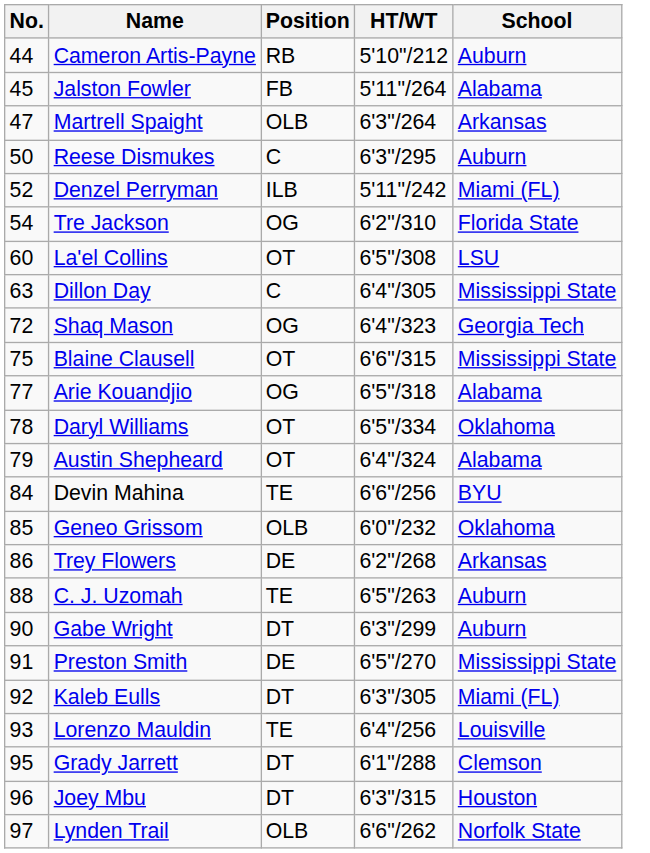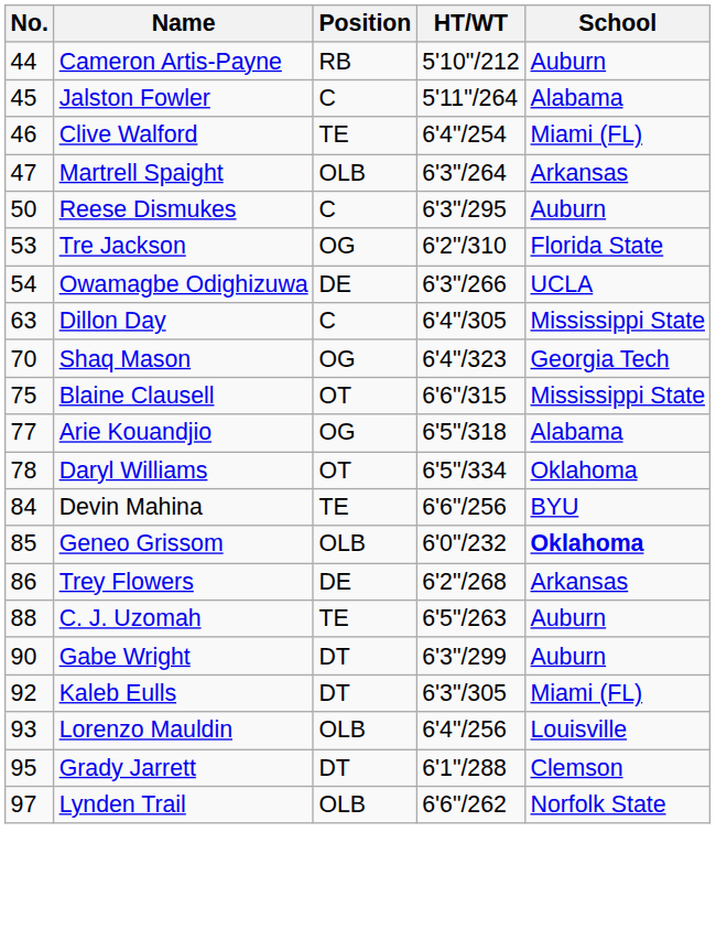 <table class="wikitable sortable">
 <tr>
 <th>No.</th>
 <th>Name</th>
 <th>Position</th>
 <th>HT/WT</th>
 <th>School</th>
 </tr>
 <tr>
 <td>44</td>
 <td><a href='#'>Cameron Artis-Payne</a></td>
 <td>RB</td>
 <td>5'10"/212</td>
 <td><a href='#'>Auburn</a></td>
 </tr>
 <tr>
 <td>45</td>
 <td><a href='#'>Jalston Fowler</a></td>
-<td>FB</td>
+<td>C</td>
 <td>5'11"/264</td>
 <td><a href='#'>Alabama</a></td>
+</tr>
+<tr>
+<td>46</td>
+<td><a href='#'>Clive Walford</a></td>
+<td>TE</td>
+<td>6'4"/254</td>
+<td><a href='#'>Miami (FL)</a></td>
 </tr>
 <tr>
 <td>47</td>
 <td><a href='#'>Martrell Spaight</a></td>
 <td>OLB</td>
 <td>6'3"/264</td>
 <td><a href='#'>Arkansas</a></td>
 </tr>
 <tr>
 <td>50</td>
 <td><a href='#'>Reese Dismukes</a></td>
 <td>C</td>
 <td>6'3"/295</td>
 <td><a href='#'>Auburn</a></td>
 </tr>
 <tr>
-<td>52</td>
-<td><a href='#'>Denzel Perryman</a></td>
-<td>ILB</td>
-<td>5'11"/242</td>
-<td><a href='#'>Miami (FL)</a></td>
-</tr>
-<tr>
-<td>54</td>
+<td>53</td>
 <td><a href='#'>Tre Jackson</a></td>
 <td>OG</td>
 <td>6'2"/310</td>
 <td><a href='#'>Florida State</a></td>
 </tr>
 <tr>
-<td>60</td>
-<td><a href='#'>La'el Collins</a></td>
-<td>OT</td>
-<td>6'5"/308</td>
-<td><a href='#'>LSU</a></td>
+<td>54</td>
+<td><a href='#'>Owamagbe Odighizuwa</a></td>
+<td>DE</td>
+<td>6'3"/266</td>
+<td><a href='#'>UCLA</a></td>
 </tr>
 <tr>
 <td>63</td>
 <td><a href='#'>Dillon Day</a></td>
 <td>C</td>
 <td>6'4"/305</td>
 <td><a href='#'>Mississippi State</a></td>
 </tr>
 <tr>
-<td>72</td>
+<td>70</td>
 <td><a href='#'>Shaq Mason</a></td>
 <td>OG</td>
 <td>6'4"/323</td>
 <td><a href='#'>Georgia Tech</a></td>
 </tr>
 <tr>
 <td>75</td>
 <td><a href='#'>Blaine Clausell</a></td>
 <td>OT</td>
 <td>6'6"/315</td>
 <td><a href='#'>Mississippi State</a></td>
 </tr>
 <tr>
 <td>77</td>
 <td><a href='#'>Arie Kouandjio</a></td>
 <td>OG</td>
 <td>6'5"/318</td>
 <td><a href='#'>Alabama</a></td>
 </tr>
 <tr>
 <td>78</td>
 <td><a href='#'>Daryl Williams</a></td>
 <td>OT</td>
 <td>6'5"/334</td>
 <td><a href='#'>Oklahoma</a></td>
 </tr>
 <tr>
-<td>79</td>
-<td><a href='#'>Austin Shepheard</a></td>
-<td>OT</td>
-<td>6'4"/324</td>
-<td><a href='#'>Alabama</a></td>
-</tr>
-<tr>
 <td>84</td>
 <td>Devin Mahina</td>
 <td>TE</td>
 <td>6'6"/256</td>
 <td><a href='#'>BYU</a></td>
 </tr>
 <tr>
 <td>85</td>
 <td><a href='#'>Geneo Grissom</a></td>
 <td>OLB</td>
 <td>6'0"/232</td>
-<td><a href='#'>Oklahoma</a></td>
+<td><strong><a href='#'>Oklahoma</a></strong></td>
 </tr>
 <tr>
 <td>86</td>
 <td><a href='#'>Trey Flowers</a></td>
 <td>DE</td>
 <td>6'2"/268</td>
 <td><a href='#'>Arkansas</a></td>
 </tr>
 <tr>
 <td>88</td>
 <td><a href='#'>C. J. Uzomah</a></td>
 <td>TE</td>
 <td>6'5"/263</td>
 <td><a href='#'>Auburn</a></td>
 </tr>
 <tr>
 <td>90</td>
 <td><a href='#'>Gabe Wright</a></td>
 <td>DT</td>
 <td>6'3"/299</td>
 <td><a href='#'>Auburn</a></td>
 </tr>
 <tr>
-<td>91</td>
-<td><a href='#'>Preston Smith</a></td>
-<td>DE</td>
-<td>6'5"/270</td>
-<td><a href='#'>Mississippi State</a></td>
-</tr>
-<tr>
 <td>92</td>
 <td><a href='#'>Kaleb Eulls</a></td>
 <td>DT</td>
 <td>6'3"/305</td>
 <td><a href='#'>Miami (FL)</a></td>
 </tr>
 <tr>
 <td>93</td>
 <td><a href='#'>Lorenzo Mauldin</a></td>
-<td>TE</td>
+<td>OLB</td>
 <td>6'4"/256</td>
 <td><a href='#'>Louisville</a></td>
 </tr>
 <tr>
 <td>95</td>
 <td><a href='#'>Grady Jarrett</a></td>
 <td>DT</td>
 <td>6'1"/288</td>
 <td><a href='#'>Clemson</a></td>
 </tr>
 <tr>
-<td>96</td>
-<td><a href='#'>Joey Mbu</a></td>
-<td>DT</td>
-<td>6'3"/315</td>
-<td><a href='#'>Houston</a></td>
-</tr>
-<tr>
 <td>97</td>
 <td><a href='#'>Lynden Trail</a></td>
 <td>OLB</td>
 <td>6'6"/262</td>
 <td><a href='#'>Norfolk State</a></td>
 </tr>
 </table>
